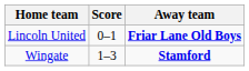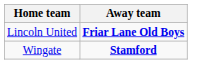 <table class="wikitable" style="text-align: center">
 <tr>
 <th>Home team</th>
-<th>Score</th>
 <th>Away team</th>
 </tr>
 <tr>
 <td><a href='#'>Lincoln United</a></td>
-<td>0–1</td>
 <td><strong><a href='#'>Friar Lane Old Boys</a></strong></td>
 </tr>
 <tr>
 <td><a href='#'>Wingate</a></td>
-<td>1–3</td>
 <td><strong><a href='#'>Stamford</a></strong></td>
 </tr>
 </table>
